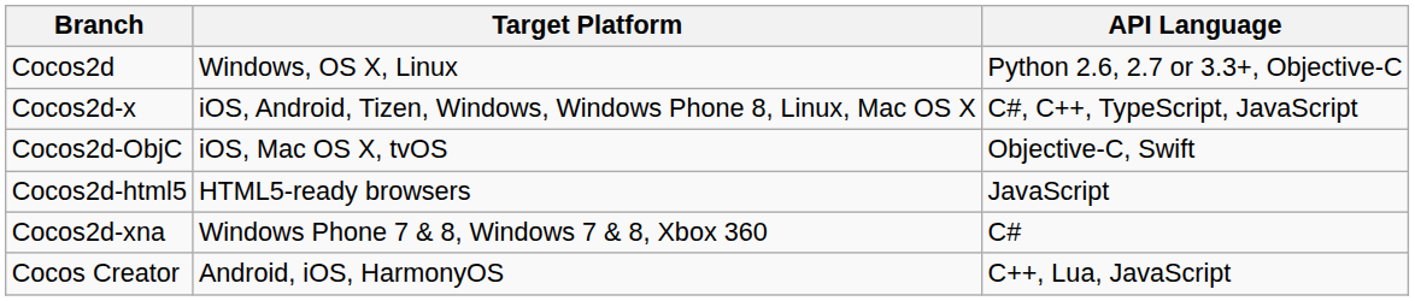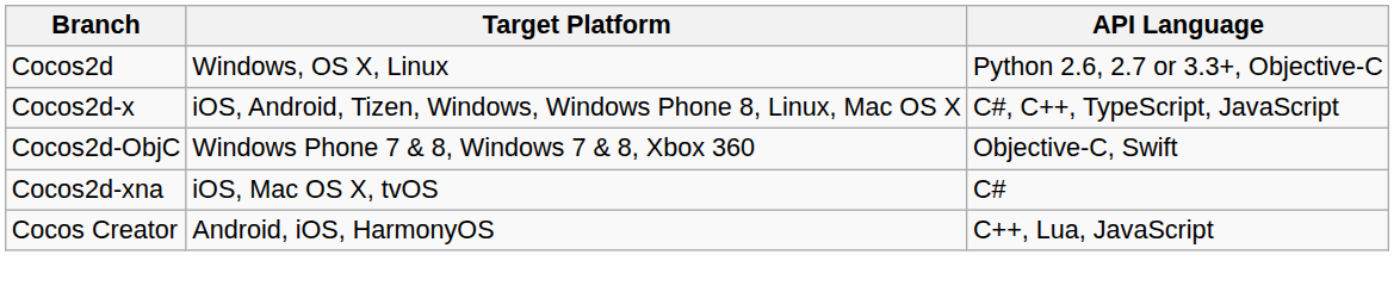 <table class="wikitable">
 <tr>
 <th>Branch</th>
 <th>Target Platform</th>
 <th>API Language</th>
 </tr>
 <tr>
 <td>Cocos2d</td>
 <td>Windows, OS X, Linux</td>
 <td>Python 2.6, 2.7 or 3.3+, Objective-C</td>
 </tr>
 <tr>
 <td>Cocos2d-x</td>
 <td>iOS, Android, Tizen, Windows, Windows Phone 8, Linux, Mac OS X</td>
 <td>C#, C++, TypeScript, JavaScript</td>
 </tr>
 <tr>
 <td>Cocos2d-ObjC</td>
-<td>iOS, Mac OS X, tvOS</td>
+<td>Windows Phone 7 & 8, Windows 7 & 8, Xbox 360</td>
 <td>Objective-C, Swift</td>
 </tr>
 <tr>
-<td>Cocos2d-html5</td>
-<td>HTML5-ready browsers</td>
-<td>JavaScript</td>
-</tr>
-<tr>
 <td>Cocos2d-xna</td>
-<td>Windows Phone 7 & 8, Windows 7 & 8, Xbox 360</td>
+<td>iOS, Mac OS X, tvOS</td>
 <td>C#</td>
 </tr>
 <tr>
 <td>Cocos Creator</td>
 <td>Android, iOS, HarmonyOS</td>
 <td>C++, Lua, JavaScript</td>
 </tr>
 </table>
